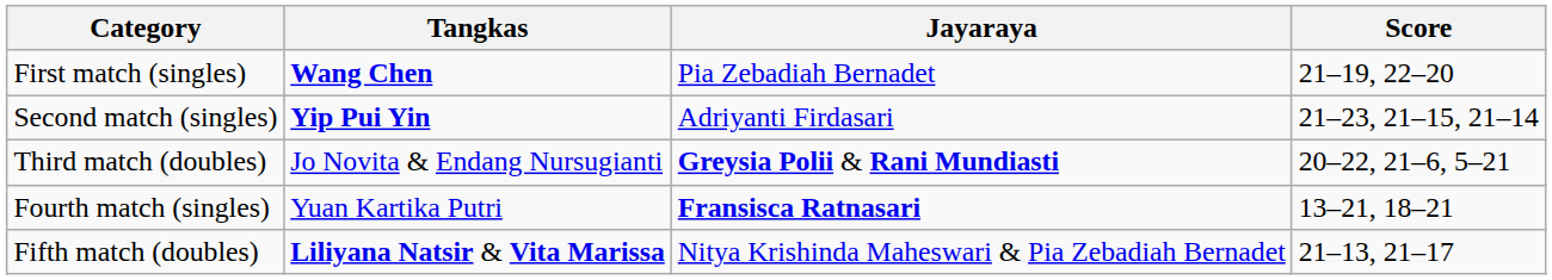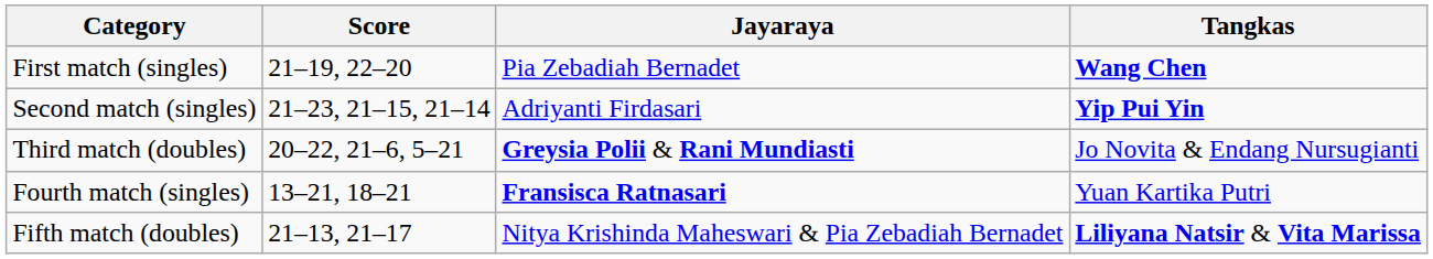 <table class=wikitable style="margin:auto;">
 <tr>
 <th>Category</th>
+<th>Score</th>
+<th>Jayaraya</th>
 <th>Tangkas</th>
-<th>Jayaraya</th>
-<th>Score</th>
 </tr>
 <tr>
 <td>First match (singles)</td>
+<td>21–19, 22–20</td>
+<td> <a href='#'>Pia Zebadiah Bernadet</a></td>
 <td> <strong><a href='#'>Wang Chen</a></strong></td>
-<td> <a href='#'>Pia Zebadiah Bernadet</a></td>
-<td>21–19, 22–20</td>
 </tr>
 <tr>
 <td>Second match (singles)</td>
+<td>21–23, 21–15, 21–14</td>
+<td> <a href='#'>Adriyanti Firdasari</a></td>
 <td> <strong><a href='#'>Yip Pui Yin</a></strong></td>
-<td> <a href='#'>Adriyanti Firdasari</a></td>
-<td>21–23, 21–15, 21–14</td>
 </tr>
 <tr>
 <td>Third match (doubles)</td>
+<td>20–22, 21–6, 5–21</td>
+<td> <strong><a href='#'>Greysia Polii</a></strong> & <strong><a href='#'>Rani Mundiasti</a></strong></td>
 <td> <a href='#'>Jo Novita</a> & <a href='#'>Endang Nursugianti</a></td>
-<td> <strong><a href='#'>Greysia Polii</a></strong> & <strong><a href='#'>Rani Mundiasti</a></strong></td>
-<td>20–22, 21–6, 5–21</td>
 </tr>
 <tr>
 <td>Fourth match (singles)</td>
+<td>13–21, 18–21</td>
+<td> <strong><a href='#'>Fransisca Ratnasari</a></strong></td>
 <td> <a href='#'>Yuan Kartika Putri</a></td>
-<td> <strong><a href='#'>Fransisca Ratnasari</a></strong></td>
-<td>13–21, 18–21</td>
 </tr>
 <tr>
 <td>Fifth match (doubles)</td>
+<td>21–13, 21–17</td>
+<td> <a href='#'>Nitya Krishinda Maheswari</a> & <a href='#'>Pia Zebadiah Bernadet</a></td>
 <td> <strong><a href='#'>Liliyana Natsir</a></strong> & <strong><a href='#'>Vita Marissa</a></strong></td>
-<td> <a href='#'>Nitya Krishinda Maheswari</a> & <a href='#'>Pia Zebadiah Bernadet</a></td>
-<td>21–13, 21–17</td>
 </tr>
 </table>
